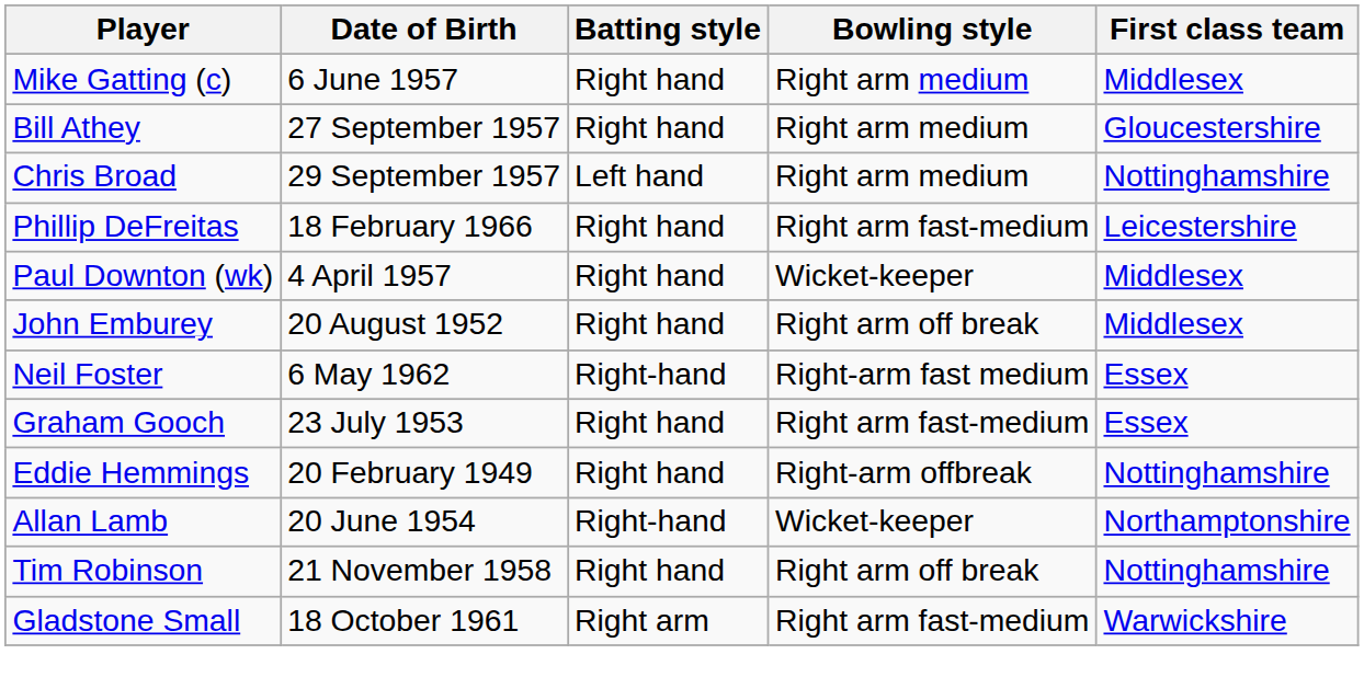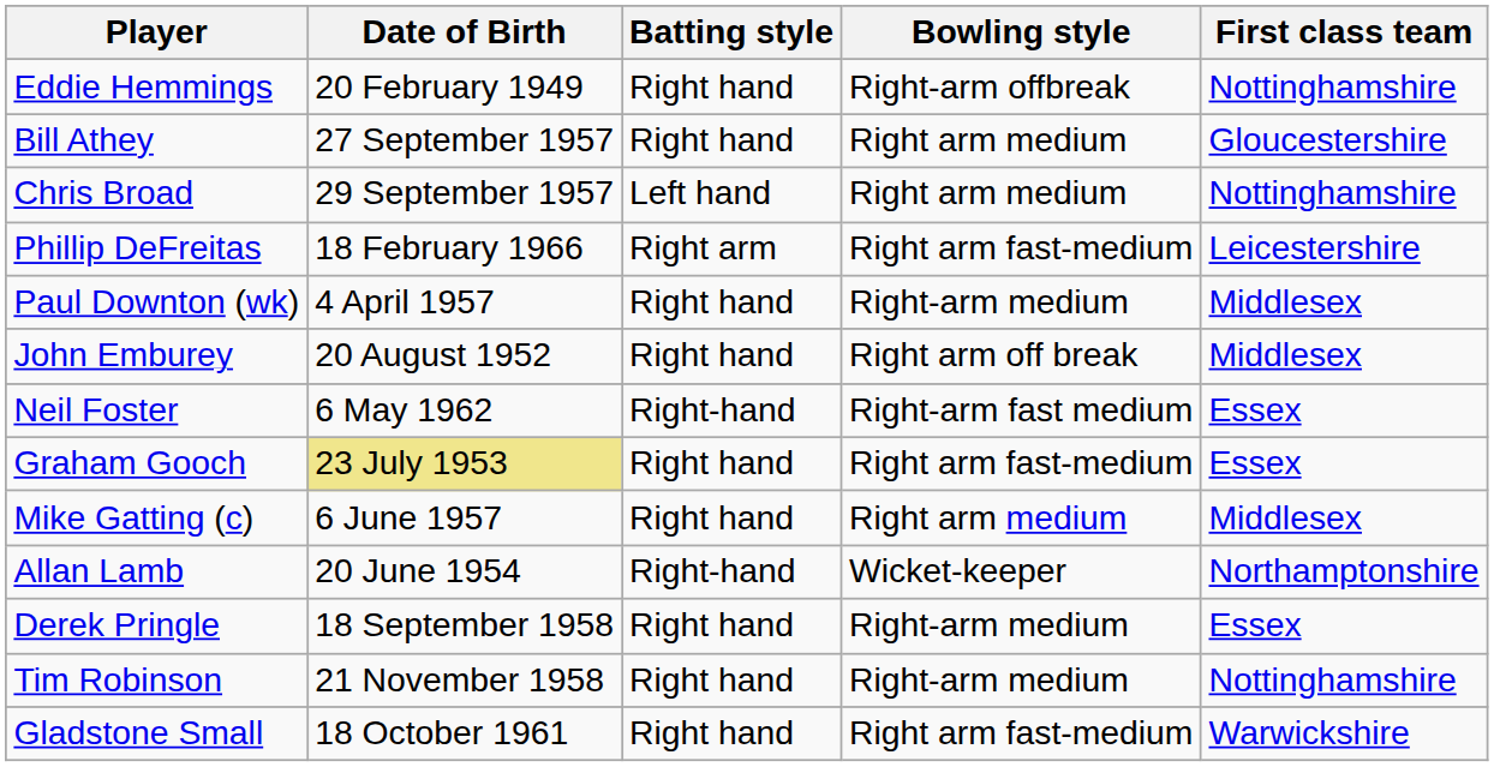 <table class="wikitable">
 <tr>
 <th>Player</th>
 <th>Date of Birth</th>
 <th>Batting style</th>
 <th>Bowling style</th>
 <th>First class team</th>
 </tr>
 <tr>
-<td><a href='#'>Mike Gatting</a> (<a href='#'>c</a>)</td>
-<td>6 June 1957</td>
+<td><a href='#'>Eddie Hemmings</a></td>
+<td>20 February 1949</td>
 <td>Right hand</td>
-<td>Right arm <a href='#'>medium</a></td>
-<td> <a href='#'>Middlesex</a></td>
+<td>Right-arm offbreak</td>
+<td><a href='#'>Nottinghamshire</a></td>
 </tr>
 <tr>
 <td><a href='#'>Bill Athey</a></td>
 <td>27 September 1957</td>
 <td>Right hand</td>
 <td>Right arm medium</td>
 <td> <a href='#'>Gloucestershire</a></td>
 </tr>
 <tr>
 <td><a href='#'>Chris Broad</a></td>
 <td>29 September 1957</td>
 <td>Left hand</td>
 <td>Right arm medium</td>
 <td> <a href='#'>Nottinghamshire</a></td>
 </tr>
 <tr>
 <td><a href='#'>Phillip DeFreitas</a></td>
 <td>18 February 1966</td>
-<td>Right hand</td>
+<td>Right arm</td>
 <td>Right arm fast-medium</td>
 <td> <a href='#'>Leicestershire</a></td>
 </tr>
 <tr>
 <td><a href='#'>Paul Downton</a> (<a href='#'>wk</a>)</td>
 <td>4 April 1957</td>
 <td>Right hand</td>
-<td>Wicket-keeper</td>
+<td>Right-arm medium</td>
 <td> <a href='#'>Middlesex</a></td>
 </tr>
 <tr>
 <td><a href='#'>John Emburey</a></td>
 <td>20 August 1952</td>
 <td>Right hand</td>
 <td>Right arm off break</td>
 <td> <a href='#'>Middlesex</a></td>
 </tr>
 <tr>
 <td><a href='#'>Neil Foster</a></td>
 <td>6 May 1962</td>
 <td>Right-hand</td>
 <td>Right-arm fast medium</td>
 <td><a href='#'>Essex</a></td>
 </tr>
 <tr>
 <td><a href='#'>Graham Gooch</a></td>
-<td>23 July 1953</td>
+<td style="background: khaki;">23 July 1953</td>
 <td>Right hand</td>
 <td>Right arm fast-medium</td>
 <td> <a href='#'>Essex</a></td>
 </tr>
 <tr>
-<td><a href='#'>Eddie Hemmings</a></td>
-<td>20 February 1949</td>
+<td><a href='#'>Mike Gatting</a> (<a href='#'>c</a>)</td>
+<td>6 June 1957</td>
 <td>Right hand</td>
-<td>Right-arm offbreak</td>
-<td><a href='#'>Nottinghamshire</a></td>
+<td>Right arm <a href='#'>medium</a></td>
+<td> <a href='#'>Middlesex</a></td>
 </tr>
 <tr>
 <td><a href='#'>Allan Lamb</a></td>
 <td>20 June 1954</td>
 <td>Right-hand</td>
 <td>Wicket-keeper</td>
 <td><a href='#'>Northamptonshire</a></td>
 </tr>
 <tr>
+<td><a href='#'>Derek Pringle</a></td>
+<td>18 September 1958</td>
+<td>Right hand</td>
+<td>Right-arm medium</td>
+<td> <a href='#'>Essex</a></td>
+</tr>
+<tr>
 <td><a href='#'>Tim Robinson</a></td>
 <td>21 November 1958</td>
 <td>Right hand</td>
-<td>Right arm off break</td>
+<td>Right-arm medium</td>
 <td> <a href='#'>Nottinghamshire</a></td>
 </tr>
 <tr>
 <td><a href='#'>Gladstone Small</a></td>
 <td>18 October 1961</td>
-<td>Right arm</td>
+<td>Right hand</td>
 <td>Right arm fast-medium</td>
 <td><a href='#'>Warwickshire</a></td>
 </tr>
 </table>
